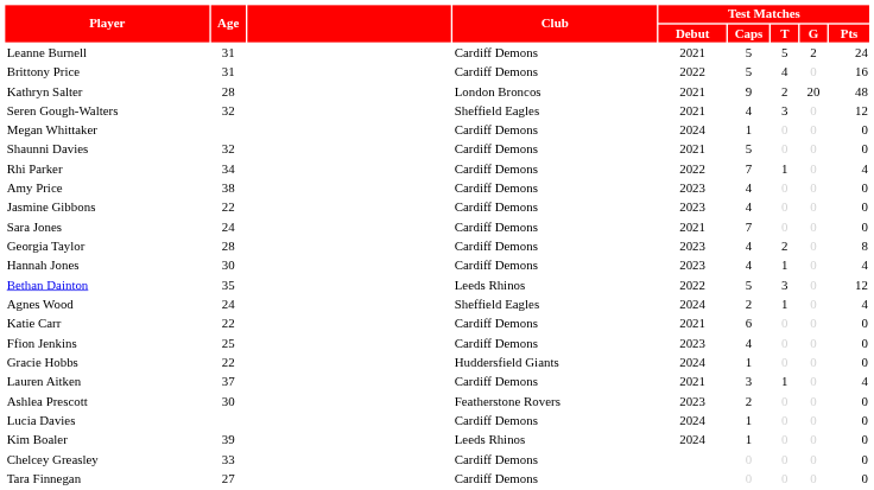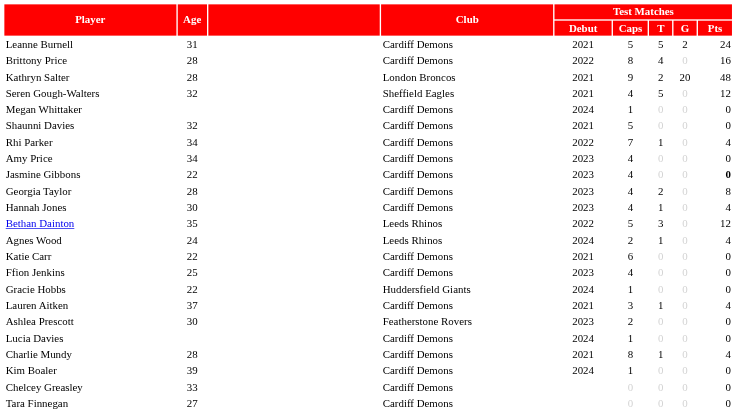 <table class="sortable" border="0" cellspacing="2" cellpadding="2" style="width:85%; text-align:center;">
 <tr style="background:#FF0000; color:white;">
 <th rowspan=2 width=15%>Player</th>
 <th rowspan=2 width=2%>Age</th>
 <th rowspan=2 width=15%></th>
 <th rowspan=2 width=15%>Club</th>
 <th colspan=5 width=9%>Test Matches</th>
 </tr>
 <tr style="background:#FF0000; color:white;">
 <th width=5%>Debut</th>
 <th width=2%>Caps</th>
 <th width=2%>T</th>
 <th width=2%>G</th>
 <th width=3%>Pts</th>
 </tr>
 <tr>
 <td align=left>Leanne Burnell</td>
 <td>31</td>
 <td></td>
 <td align=left> Cardiff Demons</td>
 <td>2021</td>
 <td>5</td>
 <td>5</td>
 <td>2</td>
 <td align=right>24</td>
 </tr>
 <tr>
 <td align=left>Brittony Price</td>
-<td>31</td>
+<td>28</td>
 <td></td>
 <td align=left> Cardiff Demons</td>
 <td>2022</td>
-<td>5</td>
+<td>8</td>
 <td>4</td>
 <td style="color:lightgray">0</td>
 <td align=right>16</td>
 </tr>
 <tr>
 <td align=left>Kathryn Salter</td>
 <td>28</td>
 <td></td>
 <td align=left> London Broncos</td>
 <td>2021</td>
 <td>9</td>
 <td>2</td>
 <td>20</td>
 <td align=right>48</td>
 </tr>
 <tr>
 <td align=left>Seren Gough-Walters</td>
 <td>32</td>
 <td></td>
 <td align=left> Sheffield Eagles</td>
 <td>2021</td>
 <td>4</td>
-<td>3</td>
+<td>5</td>
 <td style="color:lightgray">0</td>
 <td align=right>12</td>
 </tr>
 <tr>
 <td align=left>Megan Whittaker</td>
 <td></td>
 <td></td>
 <td align=left> Cardiff Demons</td>
 <td>2024</td>
 <td>1</td>
 <td style="color:lightgray">0</td>
 <td style="color:lightgray">0</td>
 <td align=right>0</td>
 </tr>
 <tr>
 <td align=left>Shaunni Davies</td>
 <td>32</td>
 <td></td>
 <td align=left> Cardiff Demons</td>
 <td>2021</td>
 <td>5</td>
 <td style="color:lightgray">0</td>
 <td style="color:lightgray">0</td>
 <td align=right>0</td>
 </tr>
 <tr>
 <td align=left>Rhi Parker</td>
 <td>34</td>
 <td></td>
 <td align=left> Cardiff Demons</td>
 <td>2022</td>
 <td>7</td>
 <td>1</td>
 <td style="color:lightgray">0</td>
 <td align=right>4</td>
 </tr>
 <tr>
 <td align=left>Amy Price</td>
-<td>38</td>
+<td>34</td>
 <td></td>
 <td align=left> Cardiff Demons</td>
 <td>2023</td>
 <td>4</td>
 <td style="color:lightgray">0</td>
 <td style="color:lightgray">0</td>
 <td align=right>0</td>
 </tr>
 <tr>
 <td align=left>Jasmine Gibbons</td>
 <td>22</td>
 <td></td>
 <td align=left> Cardiff Demons</td>
 <td>2023</td>
 <td>4</td>
 <td style="color:lightgray">0</td>
 <td style="color:lightgray">0</td>
-<td align=right>0</td>
-</tr>
-<tr>
-<td align=left>Sara Jones</td>
-<td>24</td>
-<td></td>
-<td align=left> Cardiff Demons</td>
-<td>2021</td>
-<td>7</td>
-<td style="color:lightgray">0</td>
-<td style="color:lightgray">0</td>
-<td align=right>0</td>
+<td align=right><strong>0</strong></td>
 </tr>
 <tr>
 <td align=left>Georgia Taylor</td>
 <td>28</td>
 <td></td>
 <td align=left> Cardiff Demons</td>
 <td>2023</td>
 <td>4</td>
 <td>2</td>
 <td style="color:lightgray">0</td>
 <td align=right>8</td>
 </tr>
 <tr>
 <td align=left>Hannah Jones</td>
 <td>30</td>
 <td></td>
 <td align=left> Cardiff Demons</td>
 <td>2023</td>
 <td>4</td>
 <td>1</td>
 <td style="color:lightgray">0</td>
 <td align=right>4</td>
 </tr>
 <tr>
 <td align=left><a href='#'>Bethan Dainton</a></td>
 <td>35</td>
 <td></td>
 <td align=left> Leeds Rhinos</td>
 <td>2022</td>
 <td>5</td>
 <td>3</td>
 <td style="color:lightgray">0</td>
 <td align=right>12</td>
 </tr>
 <tr>
 <td align=left>Agnes Wood</td>
 <td>24</td>
 <td></td>
-<td align=left> Sheffield Eagles</td>
+<td align=left> Leeds Rhinos</td>
 <td>2024</td>
 <td>2</td>
 <td>1</td>
 <td style="color:lightgray">0</td>
 <td align=right>4</td>
 </tr>
 <tr>
 <td align=left>Katie Carr</td>
 <td>22</td>
 <td></td>
 <td align=left> Cardiff Demons</td>
 <td>2021</td>
 <td>6</td>
 <td style="color:lightgray">0</td>
 <td style="color:lightgray">0</td>
 <td align=right>0</td>
 </tr>
 <tr>
 <td align=left>Ffion Jenkins</td>
 <td>25</td>
 <td></td>
 <td align=left> Cardiff Demons</td>
 <td>2023</td>
 <td>4</td>
 <td style="color:lightgray">0</td>
 <td style="color:lightgray">0</td>
 <td align=right>0</td>
 </tr>
 <tr>
 <td align=left>Gracie Hobbs</td>
 <td>22</td>
 <td></td>
 <td align=left> Huddersfield Giants</td>
 <td>2024</td>
 <td>1</td>
 <td style="color:lightgray">0</td>
 <td style="color:lightgray">0</td>
 <td align=right>0</td>
 </tr>
 <tr>
 <td align=left>Lauren Aitken</td>
 <td>37</td>
 <td></td>
 <td align=left> Cardiff Demons</td>
 <td>2021</td>
 <td>3</td>
 <td>1</td>
 <td style="color:lightgray">0</td>
 <td align=right>4</td>
 </tr>
 <tr>
 <td align=left>Ashlea Prescott</td>
 <td>30</td>
 <td></td>
 <td align=left> Featherstone Rovers</td>
 <td>2023</td>
 <td>2</td>
 <td style="color:lightgray">0</td>
 <td style="color:lightgray">0</td>
 <td align=right>0</td>
 </tr>
 <tr>
 <td align=left>Lucia Davies</td>
 <td></td>
 <td></td>
 <td align=left> Cardiff Demons</td>
 <td>2024</td>
 <td>1</td>
 <td style="color:lightgray">0</td>
 <td style="color:lightgray">0</td>
 <td align=right>0</td>
 </tr>
 <tr>
+<td align=left>Charlie Mundy</td>
+<td>28</td>
+<td></td>
+<td align=left> Cardiff Demons</td>
+<td>2021</td>
+<td>8</td>
+<td>1</td>
+<td style="color:lightgray">0</td>
+<td align=right>4</td>
+</tr>
+<tr>
 <td align=left>Kim Boaler</td>
 <td>39</td>
 <td></td>
-<td align=left> Leeds Rhinos</td>
+<td align=left> Cardiff Demons</td>
 <td>2024</td>
 <td>1</td>
 <td style="color:lightgray">0</td>
 <td style="color:lightgray">0</td>
 <td align=right>0</td>
 </tr>
 <tr>
 <td align=left>Chelcey Greasley</td>
 <td>33</td>
 <td></td>
 <td align=left> Cardiff Demons</td>
 <td></td>
 <td style="color:lightgray">0</td>
 <td style="color:lightgray">0</td>
 <td style="color:lightgray">0</td>
 <td align=right>0</td>
 </tr>
 <tr>
 <td align=left>Tara Finnegan</td>
 <td>27</td>
 <td></td>
 <td align=left> Cardiff Demons</td>
 <td></td>
 <td style="color:lightgray">0</td>
 <td style="color:lightgray">0</td>
 <td style="color:lightgray">0</td>
 <td align=right>0</td>
 </tr>
 </table>
